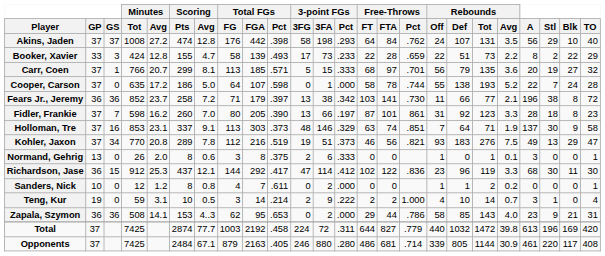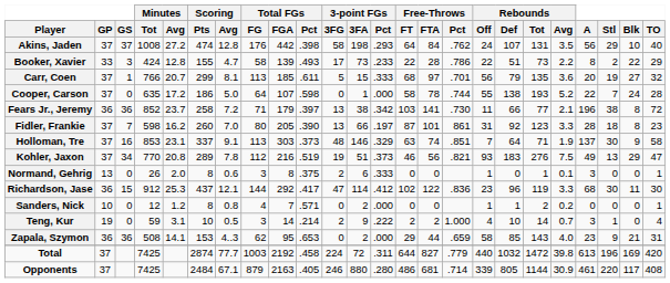 <table class="wikitable sortable" style="font-size:70%;">
 <tr>
 <th colspan="3" style="border-top-style:hidden; border-left-style:hidden; background: white;"></th>
 <th colspan="2" style=>Minutes</th>
 <th colspan="2" style=>Scoring</th>
 <th colspan="3" style=>Total FGs</th>
 <th colspan="3" style=>3-point FGs</th>
 <th colspan="3" style=>Free-Throws</th>
 <th colspan="4" style=>Rebounds</th>
 <th colspan="4" style="border-top-style:hidden; border-right-style:hidden; background: white;"></th>
 </tr>
 <tr>
 <th scope="col" style=>Player</th>
 <th scope="col" style=>GP</th>
 <th scope="col" style=>GS</th>
 <th scope="col" style=>Tot</th>
 <th scope="col" style=>Avg</th>
 <th scope="col" style=>Pts</th>
 <th scope="col" style=>Avg</th>
 <th scope="col" style=>FG</th>
 <th scope="col" style=>FGA</th>
 <th scope="col" style=>Pct</th>
 <th scope="col" style=>3FG</th>
 <th scope="col" style=>3FA</th>
 <th scope="col" style=>Pct</th>
 <th scope="col" style=>FT</th>
 <th scope="col" style=>FTA</th>
 <th scope="col" style=>Pct</th>
 <th scope="col" style=>Off</th>
 <th scope="col" style=>Def</th>
 <th scope="col" style=>Tot</th>
 <th scope="col" style=>Avg</th>
 <th scope="col" style=>A</th>
 <th scope="col" style=>Stl</th>
 <th scope="col" style=>Blk</th>
 <th scope="col" style=>TO</th>
 </tr>
 <tr>
 <th style=white-space:nowrap>Akins, Jaden</th>
 <td style="text-align:right;">37</td>
 <td style="text-align:right;">37</td>
 <td style="text-align:right;">1008</td>
 <td style="text-align:right;">27.2</td>
 <td style="text-align:right;">474</td>
 <td style="text-align:right;">12.8</td>
 <td style="text-align:right;">176</td>
 <td style="text-align:right;">442</td>
 <td style="text-align:right;">.398</td>
 <td style="text-align:right;">58</td>
 <td style="text-align:right;">198</td>
 <td style="text-align:right;">.293</td>
 <td style="text-align:right;">64</td>
 <td style="text-align:right;">84</td>
 <td style="text-align:right;">.762</td>
 <td style="text-align:right;">24</td>
 <td style="text-align:right;">107</td>
 <td style="text-align:right;">131</td>
 <td style="text-align:right;">3.5</td>
 <td style="text-align:right;">56</td>
 <td style="text-align:right;">29</td>
 <td style="text-align:right;">10</td>
 <td style="text-align:right;">40</td>
 </tr>
 <tr>
 <th style=white-space:nowrap>Booker, Xavier</th>
 <td style="text-align:right;">33</td>
 <td style="text-align:right;">3</td>
 <td style="text-align:right;">424</td>
 <td style="text-align:right;">12.8</td>
 <td style="text-align:right;">155</td>
 <td style="text-align:right;">4.7</td>
 <td style="text-align:right;">58</td>
 <td style="text-align:right;">139</td>
 <td style="text-align:right;">.493</td>
 <td style="text-align:right;">17</td>
 <td style="text-align:right;">73</td>
 <td style="text-align:right;">.233</td>
 <td style="text-align:right;">22</td>
 <td style="text-align:right;">28</td>
-<td style="text-align:right;">.659</td>
+<td style="text-align:right;">.786</td>
 <td style="text-align:right;">22</td>
 <td style="text-align:right;">51</td>
 <td style="text-align:right;">73</td>
 <td style="text-align:right;">2.2</td>
 <td style="text-align:right;">8</td>
 <td style="text-align:right;">2</td>
 <td style="text-align:right;">22</td>
 <td style="text-align:right;">29</td>
 </tr>
 <tr>
 <th style=white-space:nowrap>Carr, Coen</th>
 <td style="text-align:right;">37</td>
 <td style="text-align:right;">1</td>
 <td style="text-align:right;">766</td>
 <td style="text-align:right;">20.7</td>
 <td style="text-align:right;">299</td>
 <td style="text-align:right;">8.1</td>
 <td style="text-align:right;">113</td>
 <td style="text-align:right;">185</td>
-<td style="text-align:right;">.571</td>
+<td style="text-align:right;">.611</td>
 <td style="text-align:right;">5</td>
 <td style="text-align:right;">15</td>
 <td style="text-align:right;">.333</td>
 <td style="text-align:right;">68</td>
 <td style="text-align:right;">97</td>
 <td style="text-align:right;">.701</td>
 <td style="text-align:right;">56</td>
 <td style="text-align:right;">79</td>
 <td style="text-align:right;">135</td>
 <td style="text-align:right;">3.6</td>
 <td style="text-align:right;">20</td>
 <td style="text-align:right;">19</td>
 <td style="text-align:right;">27</td>
 <td style="text-align:right;">32</td>
 </tr>
 <tr>
 <th style=white-space:nowrap>Cooper, Carson</th>
 <td style="text-align:right;">37</td>
 <td style="text-align:right;">0</td>
 <td style="text-align:right;">635</td>
 <td style="text-align:right;">17.2</td>
 <td style="text-align:right;">186</td>
 <td style="text-align:right;">5.0</td>
 <td style="text-align:right;">64</td>
 <td style="text-align:right;">107</td>
 <td style="text-align:right;">.598</td>
 <td style="text-align:right;">0</td>
 <td style="text-align:right;">1</td>
 <td style="text-align:right;">.000</td>
 <td style="text-align:right;">58</td>
 <td style="text-align:right;">78</td>
 <td style="text-align:right;">.744</td>
 <td style="text-align:right;">55</td>
 <td style="text-align:right;">138</td>
 <td style="text-align:right;">193</td>
 <td style="text-align:right;">5.2</td>
 <td style="text-align:right;">22</td>
 <td style="text-align:right;">7</td>
 <td style="text-align:right;">24</td>
 <td style="text-align:right;">28</td>
 </tr>
 <tr>
 <th style=white-space:nowrap>Fears Jr., Jeremy</th>
 <td style="text-align:right;">36</td>
 <td style="text-align:right;">36</td>
 <td style="text-align:right;">852</td>
 <td style="text-align:right;">23.7</td>
 <td style="text-align:right;">258</td>
 <td style="text-align:right;">7.2</td>
 <td style="text-align:right;">71</td>
 <td style="text-align:right;">179</td>
 <td style="text-align:right;">.397</td>
 <td style="text-align:right;">13</td>
 <td style="text-align:right;">38</td>
 <td style="text-align:right;">.342</td>
 <td style="text-align:right;">103</td>
 <td style="text-align:right;">141</td>
 <td style="text-align:right;">.730</td>
 <td style="text-align:right;">11</td>
 <td style="text-align:right;">66</td>
 <td style="text-align:right;">77</td>
 <td style="text-align:right;">2.1</td>
 <td style="text-align:right;">196</td>
 <td style="text-align:right;">38</td>
 <td style="text-align:right;">8</td>
 <td style="text-align:right;">72</td>
 </tr>
 <tr>
 <th style=white-space:nowrap>Fidler, Frankie</th>
 <td style="text-align:right;">37</td>
 <td style="text-align:right;">7</td>
 <td style="text-align:right;">598</td>
 <td style="text-align:right;">16.2</td>
 <td style="text-align:right;">260</td>
 <td style="text-align:right;">7.0</td>
 <td style="text-align:right;">80</td>
 <td style="text-align:right;">205</td>
 <td style="text-align:right;">.390</td>
 <td style="text-align:right;">13</td>
 <td style="text-align:right;">66</td>
 <td style="text-align:right;">.197</td>
 <td style="text-align:right;">87</td>
 <td style="text-align:right;">101</td>
 <td style="text-align:right;">861</td>
 <td style="text-align:right;">31</td>
 <td style="text-align:right;">92</td>
 <td style="text-align:right;">123</td>
 <td style="text-align:right;">3.3</td>
 <td style="text-align:right;">28</td>
 <td style="text-align:right;">18</td>
 <td style="text-align:right;">8</td>
 <td style="text-align:right;">23</td>
 </tr>
 <tr>
 <th style=white-space:nowrap>Holloman, Tre</th>
 <td style="text-align:right;">37</td>
 <td style="text-align:right;">16</td>
 <td style="text-align:right;">853</td>
 <td style="text-align:right;">23.1</td>
 <td style="text-align:right;">337</td>
 <td style="text-align:right;">9.1</td>
 <td style="text-align:right;">113</td>
 <td style="text-align:right;">303</td>
 <td style="text-align:right;">.373</td>
 <td style="text-align:right;">48</td>
 <td style="text-align:right;">146</td>
 <td style="text-align:right;">.329</td>
 <td style="text-align:right;">63</td>
 <td style="text-align:right;">74</td>
 <td style="text-align:right;">.851</td>
 <td style="text-align:right;">7</td>
 <td style="text-align:right;">64</td>
 <td style="text-align:right;">71</td>
 <td style="text-align:right;">1.9</td>
 <td style="text-align:right;">137</td>
 <td style="text-align:right;">30</td>
 <td style="text-align:right;">9</td>
 <td style="text-align:right;">58</td>
 </tr>
 <tr>
 <th style=white-space:nowrap>Kohler, Jaxon</th>
 <td style="text-align:right;">37</td>
 <td style="text-align:right;">34</td>
 <td style="text-align:right;">770</td>
 <td style="text-align:right;">20.8</td>
 <td style="text-align:right;">289</td>
 <td style="text-align:right;">7.8</td>
 <td style="text-align:right;">112</td>
 <td style="text-align:right;">216</td>
 <td style="text-align:right;">.519</td>
 <td style="text-align:right;">19</td>
 <td style="text-align:right;">51</td>
 <td style="text-align:right;">.373</td>
 <td style="text-align:right;">46</td>
 <td style="text-align:right;">56</td>
 <td style="text-align:right;">.821</td>
 <td style="text-align:right;">93</td>
 <td style="text-align:right;">183</td>
 <td style="text-align:right;">276</td>
 <td style="text-align:right;">7.5</td>
 <td style="text-align:right;">49</td>
 <td style="text-align:right;">13</td>
 <td style="text-align:right;">29</td>
 <td style="text-align:right;">47</td>
 </tr>
 <tr>
 <th style=white-space:nowrap>Normand, Gehrig</th>
 <td style="text-align:right;">13</td>
 <td style="text-align:right;">0</td>
 <td style="text-align:right;">26</td>
 <td style="text-align:right;">2.0</td>
 <td style="text-align:right;">8</td>
 <td style="text-align:right;">0.6</td>
 <td style="text-align:right;">3</td>
 <td style="text-align:right;">8</td>
 <td style="text-align:right;">.375</td>
 <td style="text-align:right;">2</td>
 <td style="text-align:right;">6</td>
 <td style="text-align:right;">.333</td>
 <td style="text-align:right;">0</td>
 <td style="text-align:right;">0</td>
 <td style="text-align:right;"></td>
 <td style="text-align:right;">1</td>
 <td style="text-align:right;">0</td>
 <td style="text-align:right;">1</td>
 <td style="text-align:right;">0.1</td>
 <td style="text-align:right;">3</td>
 <td style="text-align:right;">0</td>
 <td style="text-align:right;">0</td>
 <td style="text-align:right;">1</td>
 </tr>
 <tr>
 <th style=white-space:nowrap>Richardson, Jase</th>
 <td style="text-align:right;">36</td>
 <td style="text-align:right;">15</td>
 <td style="text-align:right;">912</td>
 <td style="text-align:right;">25.3</td>
 <td style="text-align:right;">437</td>
 <td style="text-align:right;">12.1</td>
 <td style="text-align:right;">144</td>
 <td style="text-align:right;">292</td>
 <td style="text-align:right;">.417</td>
 <td style="text-align:right;">47</td>
 <td style="text-align:right;">114</td>
 <td style="text-align:right;">.412</td>
 <td style="text-align:right;">102</td>
 <td style="text-align:right;">122</td>
 <td style="text-align:right;">.836</td>
 <td style="text-align:right;">23</td>
 <td style="text-align:right;">96</td>
 <td style="text-align:right;">119</td>
 <td style="text-align:right;">3.3</td>
 <td style="text-align:right;">68</td>
 <td style="text-align:right;">30</td>
 <td style="text-align:right;">11</td>
 <td style="text-align:right;">30</td>
 </tr>
 <tr>
 <th style=white-space:nowrap>Sanders, Nick</th>
 <td style="text-align:right;">10</td>
 <td style="text-align:right;">0</td>
 <td style="text-align:right;">12</td>
 <td style="text-align:right;">1.2</td>
 <td style="text-align:right;">8</td>
 <td style="text-align:right;">0.8</td>
 <td style="text-align:right;">4</td>
 <td style="text-align:right;">7</td>
-<td style="text-align:right;">.611</td>
+<td style="text-align:right;">.571</td>
 <td style="text-align:right;">0</td>
 <td style="text-align:right;">2</td>
 <td style="text-align:right;">.000</td>
 <td style="text-align:right;">0</td>
 <td style="text-align:right;">0</td>
 <td style="text-align:right;"></td>
 <td style="text-align:right;">1</td>
 <td style="text-align:right;">1</td>
 <td style="text-align:right;">2</td>
 <td style="text-align:right;">0.2</td>
 <td style="text-align:right;">0</td>
 <td style="text-align:right;">0</td>
 <td style="text-align:right;">0</td>
 <td style="text-align:right;">1</td>
 </tr>
 <tr>
 <th style=white-space:nowrap>Teng, Kur</th>
 <td style="text-align:right;">19</td>
 <td style="text-align:right;">0</td>
 <td style="text-align:right;">59</td>
 <td style="text-align:right;">3.1</td>
 <td style="text-align:right;">10</td>
 <td style="text-align:right;">0.5</td>
 <td style="text-align:right;">3</td>
 <td style="text-align:right;">14</td>
 <td style="text-align:right;">.214</td>
 <td style="text-align:right;">2</td>
 <td style="text-align:right;">9</td>
 <td style="text-align:right;">.222</td>
 <td style="text-align:right;">2</td>
 <td style="text-align:right;">2</td>
 <td style="text-align:right;">1.000</td>
 <td style="text-align:right;">4</td>
 <td style="text-align:right;">10</td>
 <td style="text-align:right;">14</td>
 <td style="text-align:right;">0.7</td>
 <td style="text-align:right;">3</td>
 <td style="text-align:right;">1</td>
 <td style="text-align:right;">0</td>
 <td style="text-align:right;">4</td>
 </tr>
 <tr>
 <th style=white-space:nowrap>Zapala, Szymon</th>
 <td style="text-align:right;">36</td>
 <td style="text-align:right;">36</td>
 <td style="text-align:right;">508</td>
 <td style="text-align:right;">14.1</td>
 <td style="text-align:right;">153</td>
 <td style="text-align:right;">4..3</td>
 <td style="text-align:right;">62</td>
 <td style="text-align:right;">95</td>
 <td style="text-align:right;">.653</td>
 <td style="text-align:right;">0</td>
 <td style="text-align:right;">2</td>
 <td style="text-align:right;">.000</td>
 <td style="text-align:right;">29</td>
 <td style="text-align:right;">44</td>
-<td style="text-align:right;">.786</td>
+<td style="text-align:right;">.659</td>
 <td style="text-align:right;">58</td>
 <td style="text-align:right;">85</td>
 <td style="text-align:right;">143</td>
 <td style="text-align:right;">4.0</td>
 <td style="text-align:right;">23</td>
 <td style="text-align:right;">9</td>
 <td style="text-align:right;">21</td>
 <td style="text-align:right;">31</td>
 </tr>
 <tr>
 </tr>
 <tr class="sortbottom" style=>
 <td align="center" style=><strong>Total</strong></td>
 <td align="center" style=>37</td>
 <td align="center" style=></td>
 <td align="center" style=>7425</td>
 <td align="center" style=></td>
 <td align="center" style=>2874</td>
 <td align="center" style=>77.7</td>
 <td align="center" style=>1003</td>
 <td align="center" style=>2192</td>
 <td align="center" style=>.458</td>
 <td align="center" style=>224</td>
 <td align="center" style=>72</td>
 <td align="center" style=>.311</td>
 <td align="center" style=>644</td>
 <td align="center" style=>827</td>
 <td align="center" style=>.779</td>
 <td align="center" style=>440</td>
 <td align="center" style=>1032</td>
 <td align="center" style=>1472</td>
 <td align="center" style=>39.8</td>
 <td align="center" style=>613</td>
 <td align="center" style=>196</td>
 <td align="center" style=>169</td>
 <td align="center" style=>420</td>
 </tr>
 <tr class="sortbottom" style="text-align:center;">
 <td><strong>Opponents</strong></td>
 <td>37</td>
 <td style="text-align:center;"></td>
 <td>7425</td>
 <td style="text-align:center;"></td>
 <td>2484</td>
 <td>67.1</td>
 <td>879</td>
 <td>2163</td>
 <td>.405</td>
 <td>246</td>
 <td>880</td>
 <td>.280</td>
 <td>486</td>
 <td>681</td>
 <td>.714</td>
 <td>339</td>
 <td>805</td>
 <td>1144</td>
 <td>30.9</td>
 <td>461</td>
 <td>220</td>
 <td>117</td>
 <td>408</td>
 </tr>
 </table>
